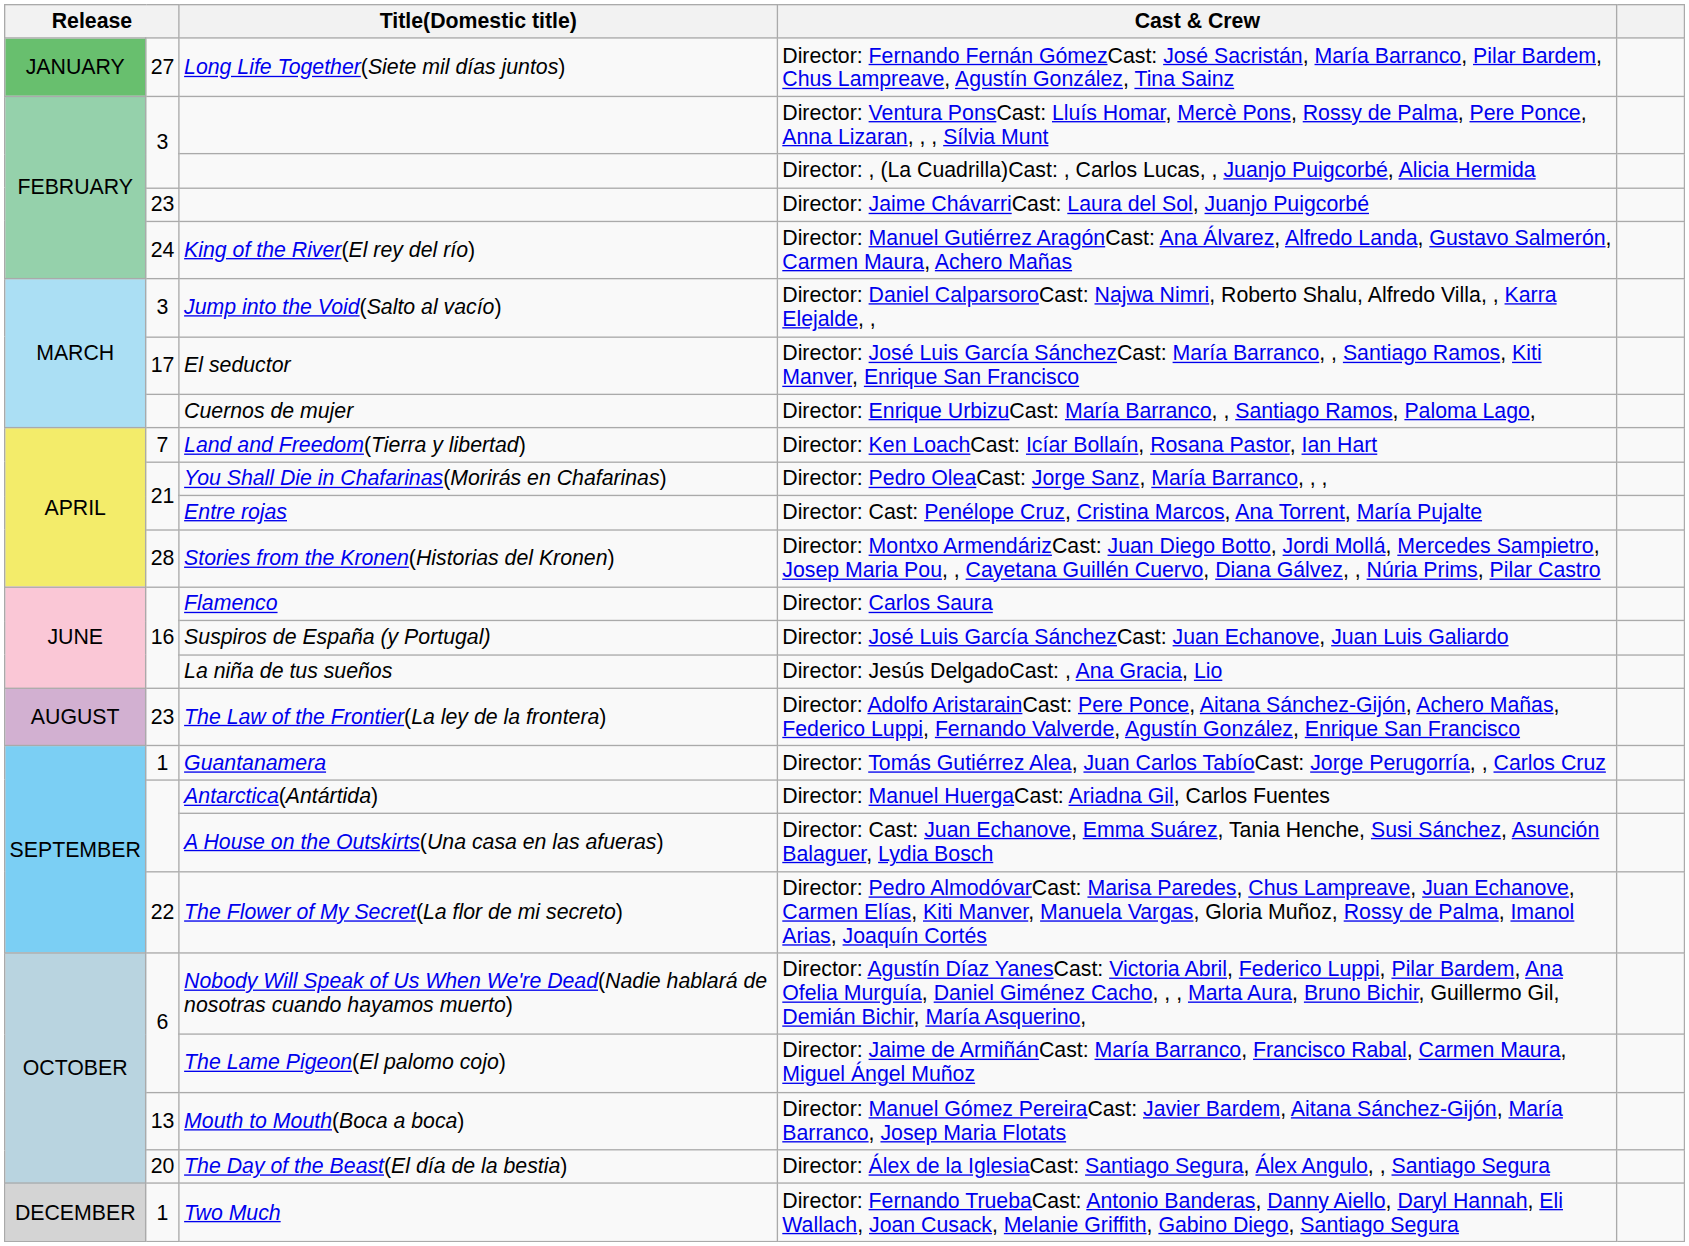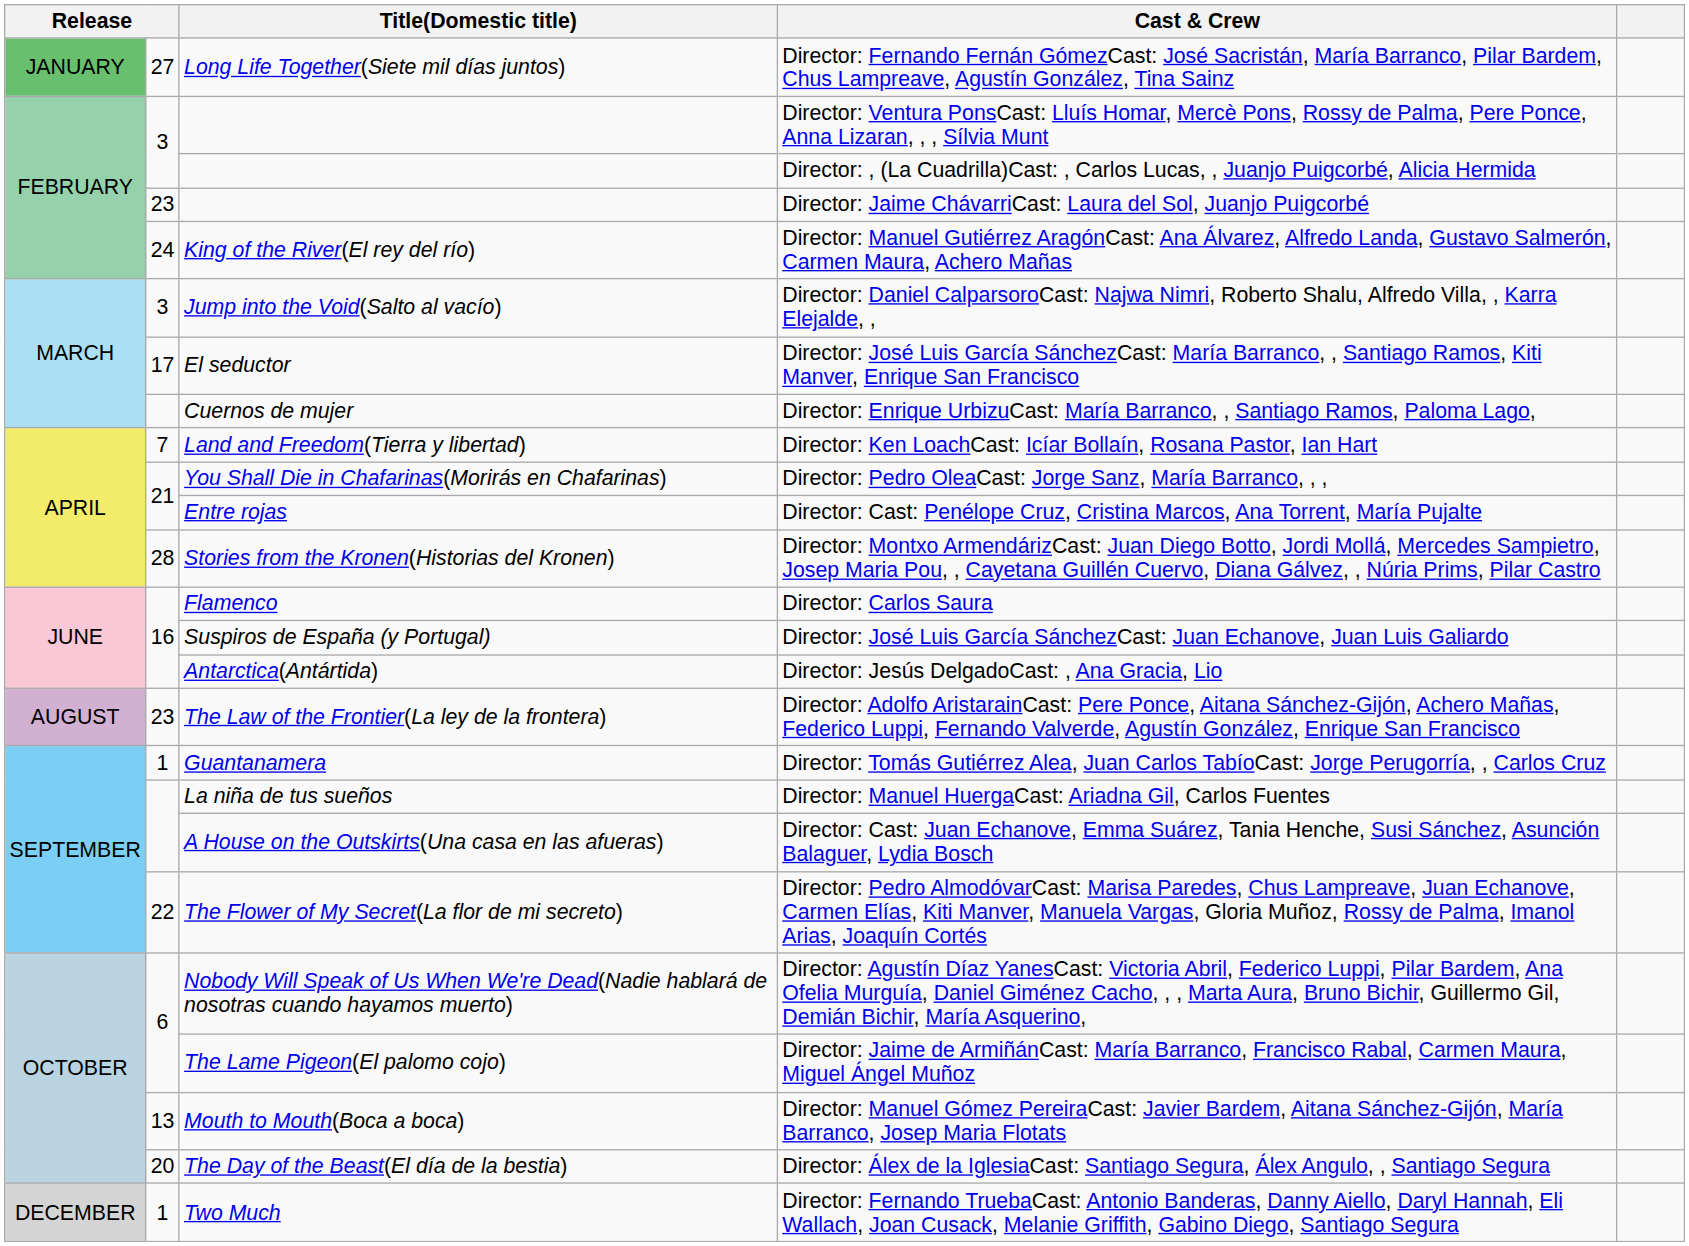 <table class="wikitable sortable" style="width:100%;">
 <tr>
 <th colspan="2" style="width:5%;">Release</th>
 <th>Title(Domestic title)</th>
 <th style="width:50%;">Cast & Crew</th>
 <th style="width:4%;"></th>
 </tr>
 <tr>
 <td align = "center" rowspan = "1" bgcolor = #68bf6e>JANUARY</td>
 <td align = "center">27</td>
 <td><em><a href='#'>Long Life Together</a></em>(<em>Siete mil días juntos</em>)</td>
 <td>Director: <a href='#'>Fernando Fernán Gómez</a>Cast: <a href='#'>José Sacristán</a>, <a href='#'>María Barranco</a>, <a href='#'>Pilar Bardem</a>, <a href='#'>Chus Lampreave</a>, <a href='#'>Agustín González</a>, <a href='#'>Tina Sainz</a></td>
 <td align = "center"></td>
 </tr>
 <tr>
 <td align = "center" rowspan = "4" bgcolor = "#95d1ab">FEBRUARY</td>
 <td rowspan = "2" align = "center">3</td>
 <td><em></em></td>
 <td>Director: <a href='#'>Ventura Pons</a>Cast: <a href='#'>Lluís Homar</a>, <a href='#'>Mercè Pons</a>, <a href='#'>Rossy de Palma</a>, <a href='#'>Pere Ponce</a>, <a href='#'>Anna Lizaran</a>, , , <a href='#'>Sílvia Munt</a></td>
 <td align = "center"></td>
 </tr>
 <tr>
 <td><em></em></td>
 <td>Director: ,  (La Cuadrilla)Cast: , Carlos Lucas, , <a href='#'>Juanjo Puigcorbé</a>, <a href='#'>Alicia Hermida</a></td>
 <td align = "center"></td>
 </tr>
 <tr>
 <td align = "center">23</td>
 <td><em></em></td>
 <td>Director: <a href='#'>Jaime Chávarri</a>Cast: <a href='#'>Laura del Sol</a>, <a href='#'>Juanjo Puigcorbé</a></td>
 <td align = "center"></td>
 </tr>
 <tr>
 <td align = "center">24</td>
 <td><em><a href='#'>King of the River</a></em>(<em>El rey del río</em>)</td>
 <td>Director: <a href='#'>Manuel Gutiérrez Aragón</a>Cast: <a href='#'>Ana Álvarez</a>, <a href='#'>Alfredo Landa</a>, <a href='#'>Gustavo Salmerón</a>, <a href='#'>Carmen Maura</a>, <a href='#'>Achero Mañas</a></td>
 <td align = "center"></td>
 </tr>
 <tr>
 <td rowspan = "3" align = "center" bgcolor = "#abdff4">MARCH</td>
 <td align = "center">3</td>
 <td><em><a href='#'>Jump into the Void</a></em>(<em>Salto al vacío</em>)</td>
 <td>Director: <a href='#'>Daniel Calparsoro</a>Cast: <a href='#'>Najwa Nimri</a>, Roberto Shalu, Alfredo Villa, , <a href='#'>Karra Elejalde</a>, , </td>
 <td align = "center"></td>
 </tr>
 <tr>
 <td align = "center">17</td>
 <td><em>El seductor</em></td>
 <td>Director: <a href='#'>José Luis García Sánchez</a>Cast: <a href='#'>María Barranco</a>, , <a href='#'>Santiago Ramos</a>, <a href='#'>Kiti Manver</a>, <a href='#'>Enrique San Francisco</a></td>
 <td align = "center"></td>
 </tr>
 <tr>
 <td></td>
 <td><em>Cuernos de mujer</em></td>
 <td>Director: <a href='#'>Enrique Urbizu</a>Cast: <a href='#'>María Barranco</a>, , <a href='#'>Santiago Ramos</a>, <a href='#'>Paloma Lago</a>, </td>
 <td></td>
 </tr>
 <tr>
 <td align = "center" rowspan = "4" bgcolor = "f3ec6a">APRIL</td>
 <td align = "center">7</td>
 <td><em><a href='#'>Land and Freedom</a></em>(<em>Tierra y libertad</em>)</td>
 <td>Director: <a href='#'>Ken Loach</a>Cast: <a href='#'>Icíar Bollaín</a>, <a href='#'>Rosana Pastor</a>, <a href='#'>Ian Hart</a></td>
 <td align = "center"></td>
 </tr>
 <tr>
 <td align = "center" rowspan = "2">21</td>
 <td><em><a href='#'>You Shall Die in Chafarinas</a></em>(<em>Morirás en Chafarinas</em>)</td>
 <td>Director: <a href='#'>Pedro Olea</a>Cast: <a href='#'>Jorge Sanz</a>, <a href='#'>María Barranco</a>, , , </td>
 <td align = "center"></td>
 </tr>
 <tr>
 <td><em><a href='#'>Entre rojas</a></em></td>
 <td>Director: Cast: <a href='#'>Penélope Cruz</a>, <a href='#'>Cristina Marcos</a>, <a href='#'>Ana Torrent</a>, <a href='#'>María Pujalte</a></td>
 <td align = "center"></td>
 </tr>
 <tr>
 <td align = "center">28</td>
 <td><em><a href='#'>Stories from the Kronen</a></em>(<em>Historias del Kronen</em>)</td>
 <td>Director: <a href='#'>Montxo Armendáriz</a>Cast: <a href='#'>Juan Diego Botto</a>, <a href='#'>Jordi Mollá</a>, <a href='#'>Mercedes Sampietro</a>, <a href='#'>Josep Maria Pou</a>, , <a href='#'>Cayetana Guillén Cuervo</a>, <a href='#'>Diana Gálvez</a>, , <a href='#'>Núria Prims</a>, <a href='#'>Pilar Castro</a></td>
 <td align = "center"></td>
 </tr>
 <tr>
 <td align = "center" rowspan = "3" bgcolor = "#fac7d6">JUNE</td>
 <td align = "center" rowspan = "3">16</td>
 <td><em><a href='#'>Flamenco</a></em></td>
 <td>Director: <a href='#'>Carlos Saura</a></td>
 <td align = "center"></td>
 </tr>
 <tr>
 <td><em>Suspiros de España (y Portugal)</em></td>
 <td>Director: <a href='#'>José Luis García Sánchez</a>Cast: <a href='#'>Juan Echanove</a>, <a href='#'>Juan Luis Galiardo</a></td>
 <td align = "center"></td>
 </tr>
 <tr>
-<td><em>La niña de tus sueños</em></td>
+<td><em><a href='#'>Antarctica</a></em>(<em>Antártida</em>)</td>
 <td>Director: Jesús DelgadoCast: , <a href='#'>Ana Gracia</a>, <a href='#'>Lio</a></td>
 <td align = "center"></td>
 </tr>
 <tr>
 <td align = "center" rowspan = "1" bgcolor = "#d2b0d1">AUGUST</td>
 <td align = "center">23</td>
 <td><em><a href='#'>The Law of the Frontier</a></em>(<em>La ley de la frontera</em>)</td>
 <td>Director: <a href='#'>Adolfo Aristarain</a>Cast: <a href='#'>Pere Ponce</a>, <a href='#'>Aitana Sánchez-Gijón</a>, <a href='#'>Achero Mañas</a>, <a href='#'>Federico Luppi</a>, <a href='#'>Fernando Valverde</a>, <a href='#'>Agustín González</a>, <a href='#'>Enrique San Francisco</a></td>
 <td align = "center"></td>
 </tr>
 <tr>
 <td align = "center" rowspan = "4" bgcolor = "#7bcff4">SEPTEMBER</td>
 <td align = "center">1</td>
 <td><em><a href='#'>Guantanamera</a></em></td>
 <td>Director: <a href='#'>Tomás Gutiérrez Alea</a>, <a href='#'>Juan Carlos Tabío</a>Cast: <a href='#'>Jorge Perugorría</a>, , <a href='#'>Carlos Cruz</a></td>
 <td align = "center"></td>
 </tr>
 <tr>
 <td rowspan = "2"></td>
-<td><em><a href='#'>Antarctica</a></em>(<em>Antártida</em>)</td>
+<td><em>La niña de tus sueños</em></td>
 <td>Director: <a href='#'>Manuel Huerga</a>Cast: <a href='#'>Ariadna Gil</a>, Carlos Fuentes</td>
 <td align = "center"></td>
 </tr>
 <tr>
 <td><em><a href='#'>A House on the Outskirts</a></em>(<em>Una casa en las afueras</em>)</td>
 <td>Director: Cast: <a href='#'>Juan Echanove</a>, <a href='#'>Emma Suárez</a>, Tania Henche, <a href='#'>Susi Sánchez</a>, <a href='#'>Asunción Balaguer</a>, <a href='#'>Lydia Bosch</a></td>
 <td></td>
 </tr>
 <tr>
 <td align = "center">22</td>
 <td><em><a href='#'>The Flower of My Secret</a></em>(<em>La flor de mi secreto</em>)</td>
 <td>Director: <a href='#'>Pedro Almodóvar</a>Cast: <a href='#'>Marisa Paredes</a>, <a href='#'>Chus Lampreave</a>, <a href='#'>Juan Echanove</a>, <a href='#'>Carmen Elías</a>, <a href='#'>Kiti Manver</a>, <a href='#'>Manuela Vargas</a>, Gloria Muñoz, <a href='#'>Rossy de Palma</a>, <a href='#'>Imanol Arias</a>, <a href='#'>Joaquín Cortés</a></td>
 <td align = "center"></td>
 </tr>
 <tr>
 <td align = "center" rowspan = "4" bgcolor = "#b9d4e">OCTOBER</td>
 <td align = "center" rowspan = "2">6</td>
 <td><em><a href='#'>Nobody Will Speak of Us When We're Dead</a></em>(<em>Nadie hablará de nosotras cuando hayamos muerto</em>)</td>
 <td>Director: <a href='#'>Agustín Díaz Yanes</a>Cast: <a href='#'>Victoria Abril</a>, <a href='#'>Federico Luppi</a>, <a href='#'>Pilar Bardem</a>, <a href='#'>Ana Ofelia Murguía</a>, <a href='#'>Daniel Giménez Cacho</a>, , , <a href='#'>Marta Aura</a>, <a href='#'>Bruno Bichir</a>, Guillermo Gil, <a href='#'>Demián Bichir</a>, <a href='#'>María Asquerino</a>, </td>
 <td align = "center"></td>
 </tr>
 <tr>
 <td><em><a href='#'>The Lame Pigeon</a></em>(<em>El palomo cojo</em>)</td>
 <td>Director: <a href='#'>Jaime de Armiñán</a>Cast: <a href='#'>María Barranco</a>, <a href='#'>Francisco Rabal</a>, <a href='#'>Carmen Maura</a>, <a href='#'>Miguel Ángel Muñoz</a></td>
 <td align = "center"></td>
 </tr>
 <tr>
 <td align = "center">13</td>
 <td><em><a href='#'>Mouth to Mouth</a></em>(<em>Boca a boca</em>)</td>
 <td>Director: <a href='#'>Manuel Gómez Pereira</a>Cast: <a href='#'>Javier Bardem</a>, <a href='#'>Aitana Sánchez-Gijón</a>, <a href='#'>María Barranco</a>, <a href='#'>Josep Maria Flotats</a></td>
 <td align = "center"></td>
 </tr>
 <tr>
 <td align = "center">20</td>
 <td><em><a href='#'>The Day of the Beast</a></em>(<em>El día de la bestia</em>)</td>
 <td>Director: <a href='#'>Álex de la Iglesia</a>Cast: <a href='#'>Santiago Segura</a>, <a href='#'>Álex Angulo</a>, , <a href='#'>Santiago Segura</a></td>
 <td align = "center"></td>
 </tr>
 <tr>
 <td align = "center" rowspan = "1" bgcolor = "#d4d4d4">DECEMBER</td>
 <td align = "center">1</td>
 <td><em><a href='#'>Two Much</a></em></td>
 <td>Director: <a href='#'>Fernando Trueba</a>Cast: <a href='#'>Antonio Banderas</a>, <a href='#'>Danny Aiello</a>, <a href='#'>Daryl Hannah</a>, <a href='#'>Eli Wallach</a>, <a href='#'>Joan Cusack</a>, <a href='#'>Melanie Griffith</a>, <a href='#'>Gabino Diego</a>, <a href='#'>Santiago Segura</a></td>
 <td align = "center"></td>
 </tr>
 </table>
